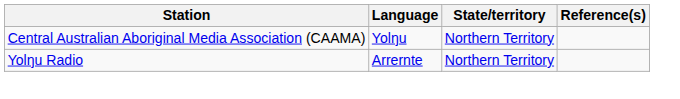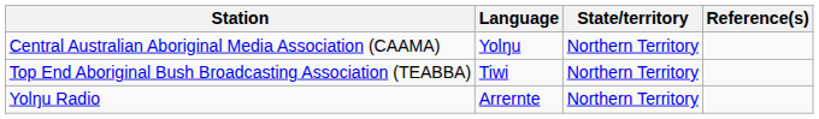 <table class="wikitable sortable">
 <tr>
 <th>Station</th>
 <th>Language</th>
 <th>State/territory</th>
 <th>Reference(s)</th>
 </tr>
 <tr>
 <td><a href='#'>Central Australian Aboriginal Media Association</a> (CAAMA)</td>
 <td><a href='#'>Yolŋu</a></td>
 <td><a href='#'>Northern Territory</a></td>
 <td></td>
 </tr>
 <tr>
+<td><a href='#'>Top End Aboriginal Bush Broadcasting Association</a> (TEABBA)</td>
+<td><a href='#'>Tiwi</a></td>
+<td><a href='#'>Northern Territory</a></td>
+<td></td>
+</tr>
+<tr>
 <td><a href='#'>Yolŋu Radio</a></td>
 <td><a href='#'>Arrernte</a></td>
 <td><a href='#'>Northern Territory</a></td>
 <td></td>
 </tr>
 </table>
